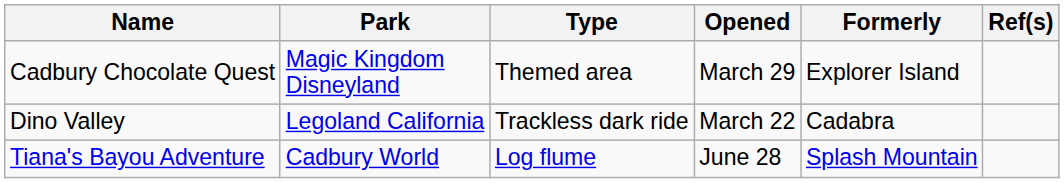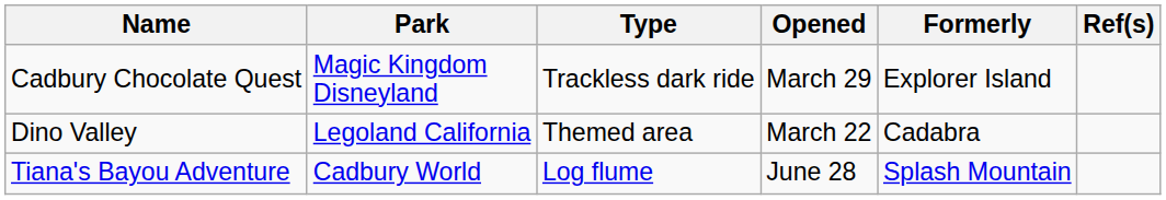 <table class="wikitable">
 <tr>
 <th>Name</th>
 <th>Park</th>
 <th>Type</th>
 <th>Opened</th>
 <th>Formerly</th>
 <th class="unsortable">Ref(s)</th>
 </tr>
 <tr>
 <td>Cadbury Chocolate Quest</td>
 <td><a href='#'>Magic Kingdom</a> <br><a href='#'>Disneyland</a></td>
-<td>Themed area</td>
+<td>Trackless dark ride</td>
 <td>March 29</td>
 <td>Explorer Island</td>
 <td></td>
 </tr>
 <tr>
 <td>Dino Valley</td>
 <td><a href='#'>Legoland California</a></td>
-<td>Trackless dark ride</td>
+<td>Themed area</td>
 <td>March 22</td>
 <td>Cadabra</td>
 <td></td>
 </tr>
 <tr>
 <td><a href='#'>Tiana's Bayou Adventure</a></td>
 <td><a href='#'>Cadbury World</a></td>
 <td><a href='#'>Log flume</a></td>
 <td>June 28</td>
 <td><a href='#'>Splash Mountain</a></td>
 <td></td>
 </tr>
 </table>
